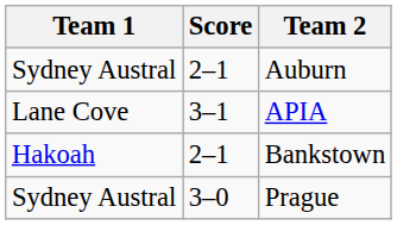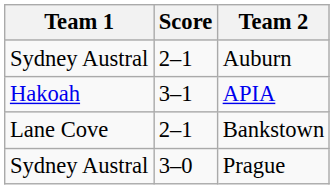 <table class="wikitable">
 <tr>
 <th>Team 1</th>
 <th>Score</th>
 <th>Team 2</th>
 </tr>
 <tr>
 <td>Sydney Austral</td>
 <td>2–1</td>
 <td>Auburn</td>
 </tr>
 <tr>
-<td>Lane Cove</td>
+<td><a href='#'>Hakoah</a></td>
 <td>3–1</td>
 <td><a href='#'>APIA</a></td>
 </tr>
 <tr>
-<td><a href='#'>Hakoah</a></td>
+<td>Lane Cove</td>
 <td>2–1</td>
 <td>Bankstown</td>
 </tr>
 <tr>
 <td>Sydney Austral</td>
 <td>3–0</td>
 <td>Prague</td>
 </tr>
 </table>
